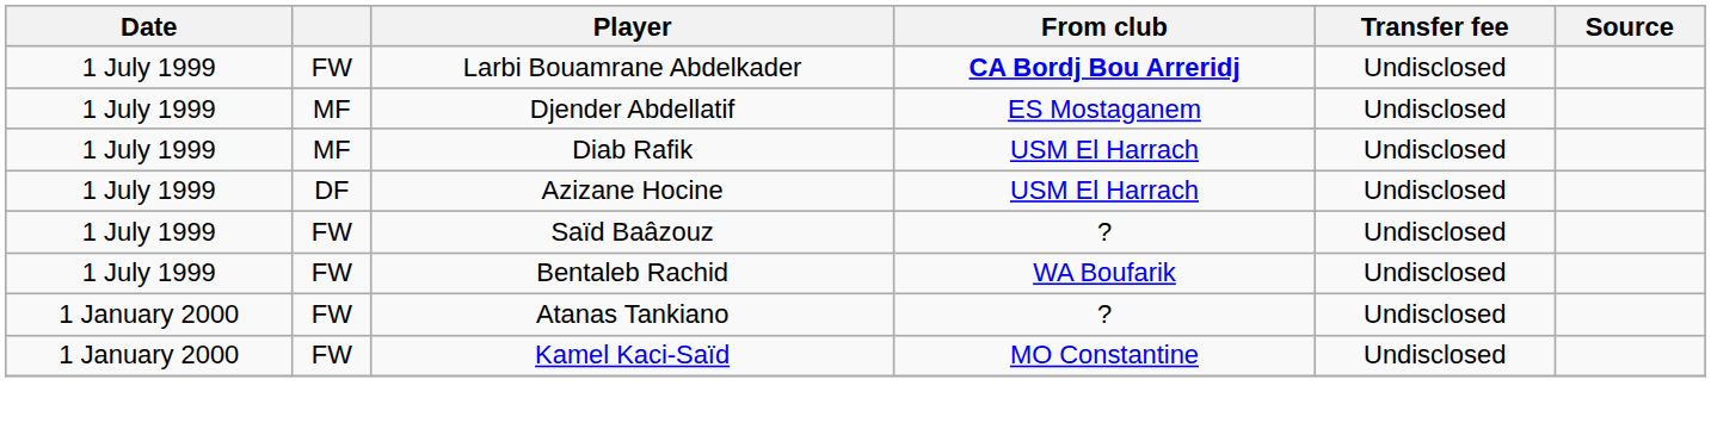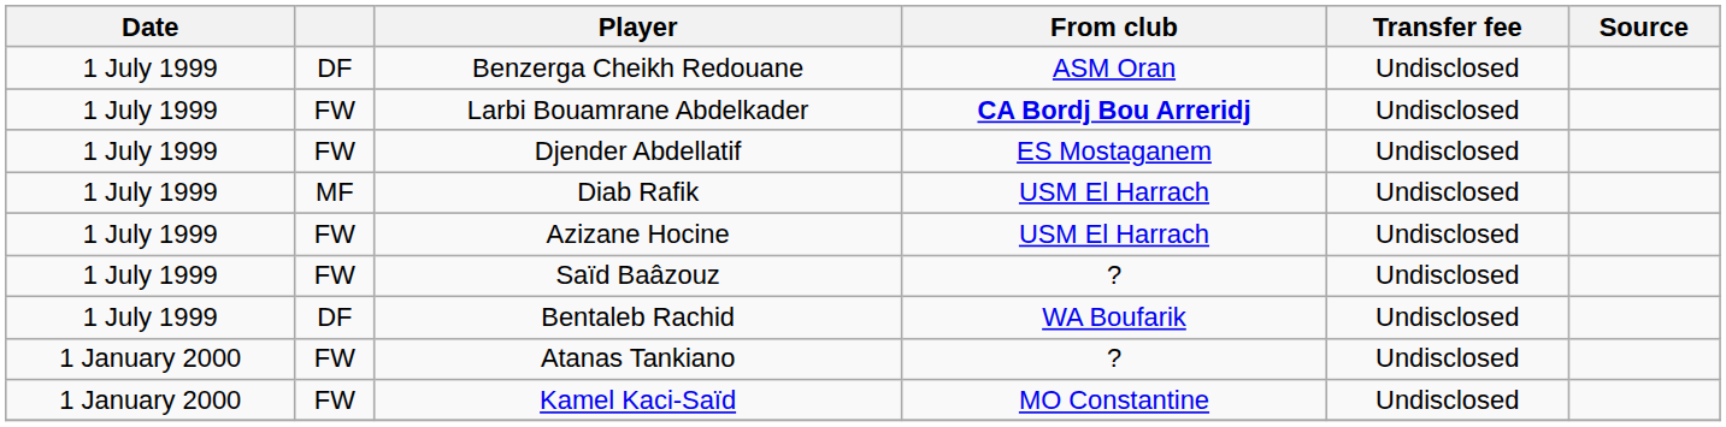 <table class="wikitable sortable" style="width:70%; text-align:center; font-size:85%; text-align:centre;">
 <tr>
 <th><strong>Date</strong></th>
 <th><strong></strong></th>
 <th><strong>Player</strong></th>
 <th><strong>From club</strong></th>
 <th><strong>Transfer fee</strong></th>
 <th><strong>Source</strong></th>
 </tr>
 <tr>
 <td>1 July 1999</td>
+<td>DF</td>
+<td> Benzerga Cheikh Redouane</td>
+<td><a href='#'>ASM Oran</a></td>
+<td>Undisclosed</td>
+<td></td>
+</tr>
+<tr>
+<td>1 July 1999</td>
 <td>FW</td>
 <td> Larbi Bouamrane Abdelkader</td>
 <td><strong><a href='#'>CA Bordj Bou Arreridj</a></strong></td>
 <td>Undisclosed</td>
 <td></td>
 </tr>
 <tr>
 <td>1 July 1999</td>
-<td>MF</td>
+<td>FW</td>
 <td> Djender Abdellatif</td>
 <td><a href='#'>ES Mostaganem</a></td>
 <td>Undisclosed</td>
 <td></td>
 </tr>
 <tr>
 <td>1 July 1999</td>
 <td>MF</td>
 <td> Diab Rafik</td>
 <td><a href='#'>USM El Harrach</a></td>
 <td>Undisclosed</td>
 <td></td>
 </tr>
 <tr>
 <td>1 July 1999</td>
-<td>DF</td>
+<td>FW</td>
 <td> Azizane Hocine</td>
 <td><a href='#'>USM El Harrach</a></td>
 <td>Undisclosed</td>
 <td></td>
 </tr>
 <tr>
 <td>1 July 1999</td>
 <td>FW</td>
 <td> Saïd Baâzouz</td>
 <td> ?</td>
 <td>Undisclosed</td>
 <td></td>
 </tr>
 <tr>
 <td>1 July 1999</td>
-<td>FW</td>
+<td>DF</td>
 <td> Bentaleb Rachid</td>
 <td><a href='#'>WA Boufarik</a></td>
 <td>Undisclosed</td>
 <td></td>
 </tr>
 <tr>
 <td>1 January 2000</td>
 <td>FW</td>
 <td> Atanas Tankiano</td>
 <td> ?</td>
 <td>Undisclosed</td>
 <td></td>
 </tr>
 <tr>
 <td>1 January 2000</td>
 <td>FW</td>
 <td> <a href='#'>Kamel Kaci-Saïd</a></td>
 <td><a href='#'>MO Constantine</a></td>
 <td>Undisclosed</td>
 <td></td>
 </tr>
 <tr>
 </tr>
 </table>
